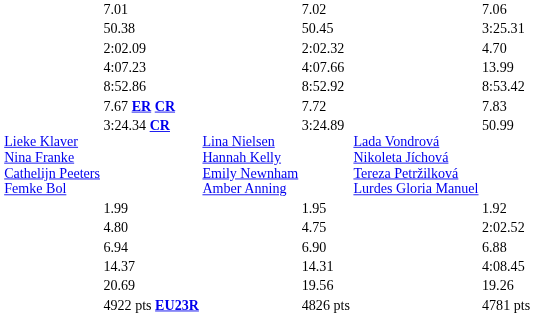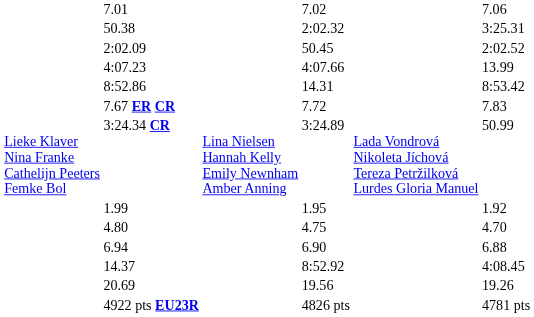 <table>
 <tr>
 <td></td>
 <td></td>
 <td>7.01  <strong></strong></td>
 <td></td>
 <td>7.02 </td>
 <td></td>
 <td>7.06 <strong></strong></td>
 </tr>
 <tr>
 <td></td>
 <td></td>
 <td>50.38 </td>
 <td></td>
-<td>50.45</td>
+<td>2:02.32</td>
 <td></td>
 <td>3:25.31 <strong></strong></td>
 </tr>
 <tr>
 <td></td>
 <td></td>
 <td>2:02.09</td>
 <td></td>
-<td>2:02.32</td>
+<td>50.45</td>
 <td></td>
-<td>4.70</td>
+<td>2:02.52</td>
 </tr>
 <tr>
 <td></td>
 <td></td>
 <td>4:07.23</td>
 <td></td>
 <td>4:07.66</td>
 <td></td>
 <td>13.99</td>
 </tr>
 <tr>
 <td></td>
 <td></td>
 <td>8:52.86</td>
 <td></td>
-<td>8:52.92</td>
+<td>14.31 </td>
 <td></td>
 <td>8:53.42</td>
 </tr>
 <tr>
 <td></td>
 <td></td>
 <td>7.67 <strong><a href='#'>ER</a></strong> <strong><a href='#'>CR</a></strong> </td>
 <td></td>
 <td>7.72 <strong></strong></td>
 <td></td>
 <td>7.83 </td>
 </tr>
 <tr valign=top>
 <td></td>
 <td><br><a href='#'>Lieke Klaver</a><br><a href='#'>Nina Franke</a><br><a href='#'>Cathelijn Peeters</a><br><a href='#'>Femke Bol</a></td>
 <td>3:24.34 <strong><a href='#'>CR</a></strong>  <strong></strong></td>
 <td><br><a href='#'>Lina Nielsen</a><br><a href='#'>Hannah Kelly</a><br><a href='#'>Emily Newnham</a><br><a href='#'>Amber Anning</a></td>
 <td>3:24.89 <strong></strong></td>
 <td><br><a href='#'>Lada Vondrová</a><br><a href='#'>Nikoleta Jíchová</a><br><a href='#'>Tereza Petržilková</a><br><a href='#'>Lurdes Gloria Manuel</a></td>
 <td>50.99 <strong></strong></td>
 </tr>
 <tr>
 <td></td>
 <td></td>
 <td>1.99</td>
 <td></td>
 <td>1.95</td>
 <td></td>
 <td>1.92 </td>
 </tr>
 <tr>
 <td></td>
 <td></td>
 <td>4.80 </td>
 <td></td>
 <td>4.75 </td>
 <td></td>
-<td>2:02.52</td>
+<td>4.70</td>
 </tr>
 <tr>
 <td></td>
 <td></td>
 <td>6.94 </td>
 <td></td>
 <td>6.90 <strong></strong></td>
 <td></td>
 <td>6.88</td>
 </tr>
 <tr>
 <td></td>
 <td></td>
 <td>14.37 </td>
 <td></td>
-<td>14.31 </td>
+<td>8:52.92</td>
 <td></td>
 <td>4:08.45</td>
 </tr>
 <tr>
 <td></td>
 <td></td>
 <td>20.69  <strong></strong></td>
 <td></td>
 <td>19.56</td>
 <td></td>
 <td>19.26 </td>
 </tr>
 <tr>
 <td></td>
 <td></td>
 <td>4922 pts <strong><a href='#'>EU23R</a></strong>  <strong></strong></td>
 <td></td>
 <td>4826 pts </td>
 <td></td>
 <td>4781 pts <strong></strong></td>
 </tr>
 </table>
